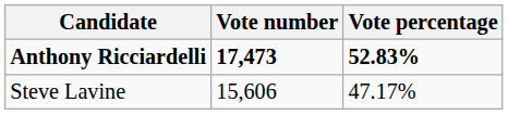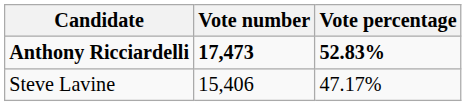 <table class="wikitable">
 <tr>
 <th>Candidate</th>
 <th>Vote number</th>
 <th>Vote percentage</th>
 </tr>
 <tr>
 <td><strong>Anthony Ricciardelli</strong></td>
 <td><strong>17,473</strong></td>
 <td><strong>52.83%</strong></td>
 </tr>
 <tr>
 <td>Steve Lavine</td>
-<td>15,606</td>
+<td>15,406</td>
 <td>47.17%</td>
 </tr>
 </table>
